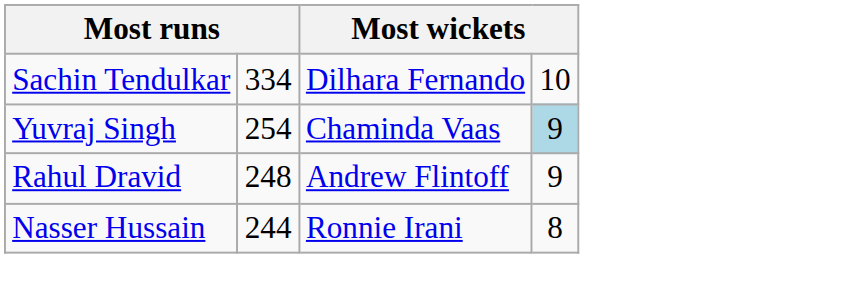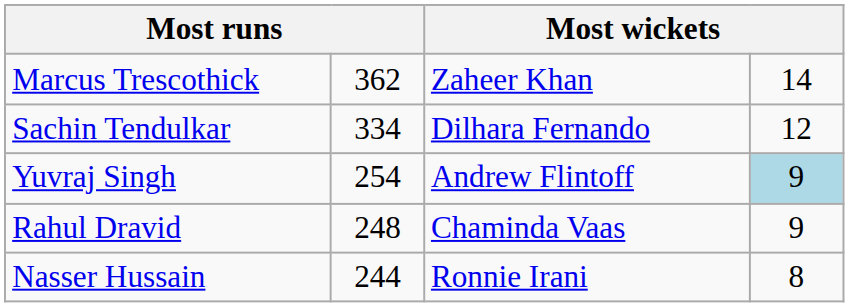 <table class="wikitable">
 <tr>
 <th colspan="2" align="center">Most runs</th>
 <th colspan="2" align="center">Most wickets</th>
 </tr>
 <tr>
+<td width=160> <a href='#'>Marcus Trescothick</a></td>
+<td width=40 align=center>362</td>
+<td width=160> <a href='#'>Zaheer Khan</a></td>
+<td width=40 align=center>14</td>
+</tr>
+<tr>
 <td> <a href='#'>Sachin Tendulkar</a></td>
 <td align=center>334</td>
 <td> <a href='#'>Dilhara Fernando</a></td>
-<td align=center>10</td>
+<td align=center>12</td>
 </tr>
 <tr>
 <td> <a href='#'>Yuvraj Singh</a></td>
 <td align=center>254</td>
-<td> <a href='#'>Chaminda Vaas</a></td>
+<td> <a href='#'>Andrew Flintoff</a></td>
 <td align=center style="background: lightblue;">9</td>
 </tr>
 <tr>
 <td> <a href='#'>Rahul Dravid</a></td>
 <td align=center>248</td>
-<td> <a href='#'>Andrew Flintoff</a></td>
+<td> <a href='#'>Chaminda Vaas</a></td>
 <td align=center>9</td>
 </tr>
 <tr>
 <td> <a href='#'>Nasser Hussain</a></td>
 <td align=center>244</td>
 <td> <a href='#'>Ronnie Irani</a></td>
 <td align=center>8</td>
 </tr>
 </table>
